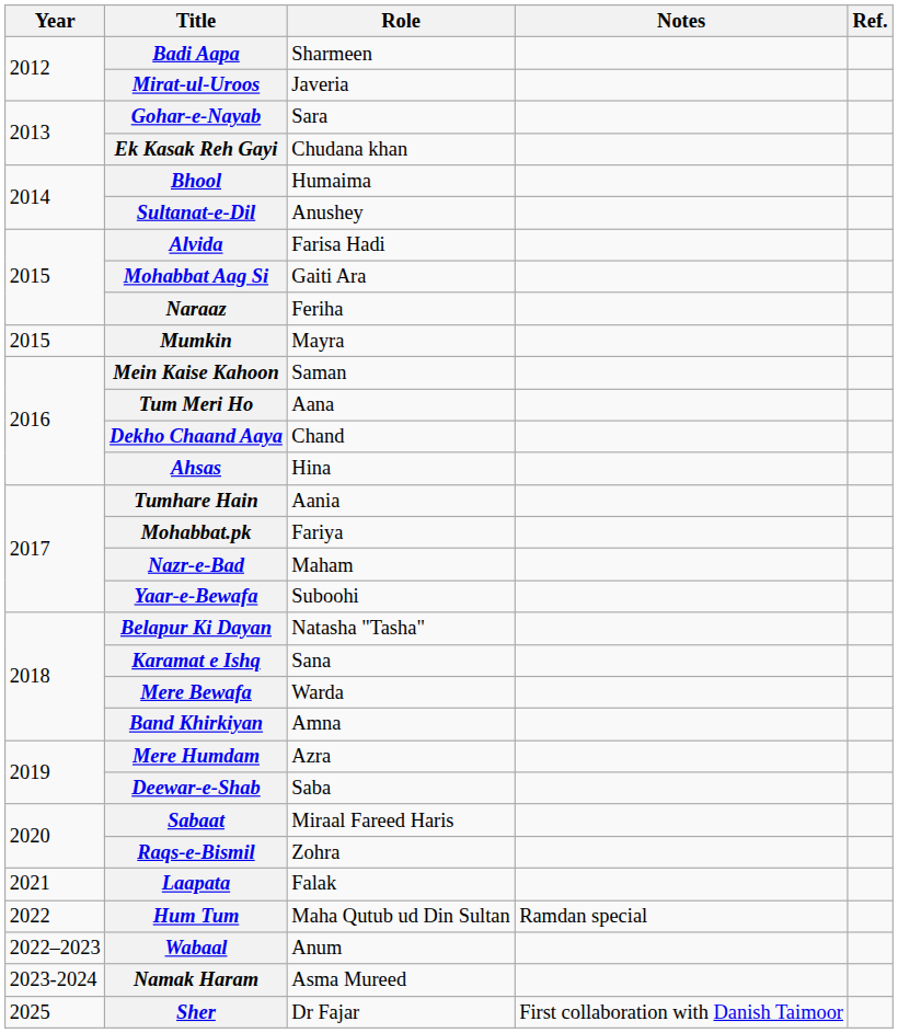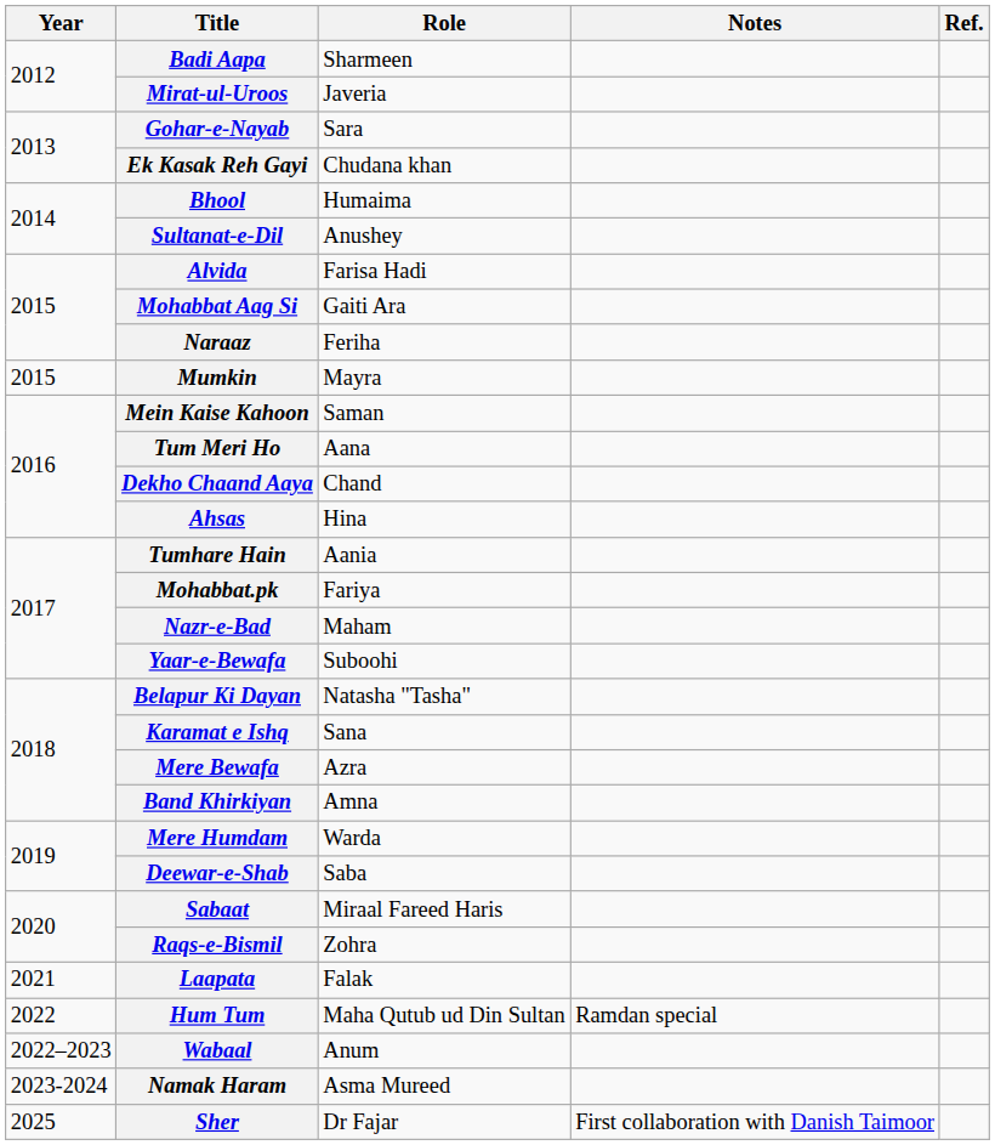 <table class="wikitable sortable plainrowheaders">
 <tr style="text-align:center;">
 <th scope="col">Year</th>
 <th scope="col">Title</th>
 <th scope="col">Role</th>
 <th scope="col" class="unsortable">Notes</th>
 <th scope="col" class="unsortable">Ref.</th>
 </tr>
 <tr>
 <td rowspan="2">2012</td>
 <th scope="row"><em><a href='#'>Badi Aapa</a></em></th>
 <td>Sharmeen</td>
 <td></td>
 <td></td>
 </tr>
 <tr>
 <th scope="row"><em><a href='#'>Mirat-ul-Uroos</a></em></th>
 <td>Javeria</td>
 <td></td>
 <td></td>
 </tr>
 <tr>
 <td rowspan="2">2013</td>
 <th scope="row"><em><a href='#'>Gohar-e-Nayab</a></em></th>
 <td>Sara</td>
 <td></td>
 <td></td>
 </tr>
 <tr>
 <th scope="row"><em>Ek Kasak Reh Gayi</em></th>
 <td>Chudana khan</td>
 <td></td>
 <td></td>
 </tr>
 <tr>
 <td rowspan=2>2014</td>
 <th scope="row"><em><a href='#'>Bhool</a></em></th>
 <td>Humaima</td>
 <td></td>
 <td></td>
 </tr>
 <tr>
 <th scope="row"><em><a href='#'>Sultanat-e-Dil</a></em></th>
 <td>Anushey</td>
 <td></td>
 <td></td>
 </tr>
 <tr>
 <td rowspan="3">2015</td>
 <th scope="row"><em><a href='#'>Alvida</a></em></th>
 <td>Farisa Hadi</td>
 <td></td>
 <td></td>
 </tr>
 <tr>
 <th scope="row"><em><a href='#'>Mohabbat Aag Si</a></em></th>
 <td>Gaiti Ara</td>
 <td></td>
 <td></td>
 </tr>
 <tr>
 <th scope="row"><em>Naraaz</em></th>
 <td>Feriha</td>
 <td></td>
 <td></td>
 </tr>
 <tr>
 <td>2015</td>
 <th scope="row"><em>Mumkin</em></th>
 <td>Mayra</td>
 <td></td>
 <td></td>
 </tr>
 <tr>
 <td rowspan="4">2016</td>
 <th scope="row"><em>Mein Kaise Kahoon</em></th>
 <td>Saman</td>
 <td></td>
 <td></td>
 </tr>
 <tr>
 <th scope="row"><em>Tum Meri Ho</em></th>
 <td>Aana</td>
 <td></td>
 <td></td>
 </tr>
 <tr>
 <th scope="row"><em><a href='#'>Dekho Chaand Aaya</a></em></th>
 <td>Chand</td>
 <td></td>
 <td></td>
 </tr>
 <tr>
 <th scope="row"><em><a href='#'>Ahsas</a></em></th>
 <td>Hina</td>
 <td></td>
 <td></td>
 </tr>
 <tr>
 <td rowspan="4">2017</td>
 <th scope="row"><em>Tumhare Hain</em></th>
 <td>Aania</td>
 <td></td>
 <td></td>
 </tr>
 <tr>
 <th scope="row"><em>Mohabbat.pk</em></th>
 <td>Fariya</td>
 <td></td>
 <td></td>
 </tr>
 <tr>
 <th scope="row"><em><a href='#'>Nazr-e-Bad</a></em></th>
 <td>Maham</td>
 <td></td>
 <td></td>
 </tr>
 <tr>
 <th scope="row"><em><a href='#'>Yaar-e-Bewafa</a></em></th>
 <td>Suboohi</td>
 <td></td>
 <td></td>
 </tr>
 <tr>
 <td rowspan="4">2018</td>
 <th scope="row"><em><a href='#'>Belapur Ki Dayan</a></em></th>
 <td>Natasha "Tasha"</td>
 <td></td>
 <td></td>
 </tr>
 <tr>
 <th scope="row"><em><a href='#'>Karamat e Ishq</a></em></th>
 <td>Sana</td>
 <td></td>
 <td></td>
 </tr>
 <tr>
 <th scope="row"><em><a href='#'>Mere Bewafa</a></em></th>
-<td>Warda</td>
+<td>Azra</td>
 <td></td>
 <td></td>
 </tr>
 <tr>
 <th scope="row"><em><a href='#'>Band Khirkiyan</a></em></th>
 <td>Amna</td>
 <td></td>
 <td></td>
 </tr>
 <tr>
 <td rowspan="2">2019</td>
 <th scope="row"><em><a href='#'>Mere Humdam</a></em></th>
-<td>Azra</td>
+<td>Warda</td>
 <td></td>
 <td></td>
 </tr>
 <tr>
 <th scope="row"><em><a href='#'>Deewar-e-Shab</a></em></th>
 <td>Saba</td>
 <td></td>
 <td></td>
 </tr>
 <tr>
 <td rowspan="2">2020</td>
 <th scope="row"><em><a href='#'>Sabaat</a></em></th>
 <td>Miraal Fareed Haris</td>
 <td></td>
 <td></td>
 </tr>
 <tr>
 <th scope="row"><em><a href='#'>Raqs-e-Bismil</a></em></th>
 <td>Zohra</td>
 <td></td>
 <td></td>
 </tr>
 <tr>
 <td>2021</td>
 <th scope="row"><em><a href='#'>Laapata</a></em></th>
 <td>Falak</td>
 <td></td>
 <td></td>
 </tr>
 <tr>
 <td>2022</td>
 <th scope="row"><em><a href='#'>Hum Tum</a></em></th>
 <td>Maha Qutub ud Din Sultan</td>
 <td>Ramdan special</td>
 <td></td>
 </tr>
 <tr>
 <td>2022–2023</td>
 <th scope="row"><em><a href='#'>Wabaal</a></em></th>
 <td>Anum</td>
 <td></td>
 <td></td>
 </tr>
 <tr>
 <td>2023-2024</td>
 <th scope="row"><em>Namak Haram</em></th>
 <td>Asma Mureed</td>
 <td></td>
 <td></td>
 </tr>
 <tr>
 <td>2025</td>
 <th scope="row"><em><a href='#'>Sher</a></em></th>
 <td>Dr Fajar</td>
 <td>First collaboration with <a href='#'>Danish Taimoor</a></td>
 <td></td>
 </tr>
 </table>
